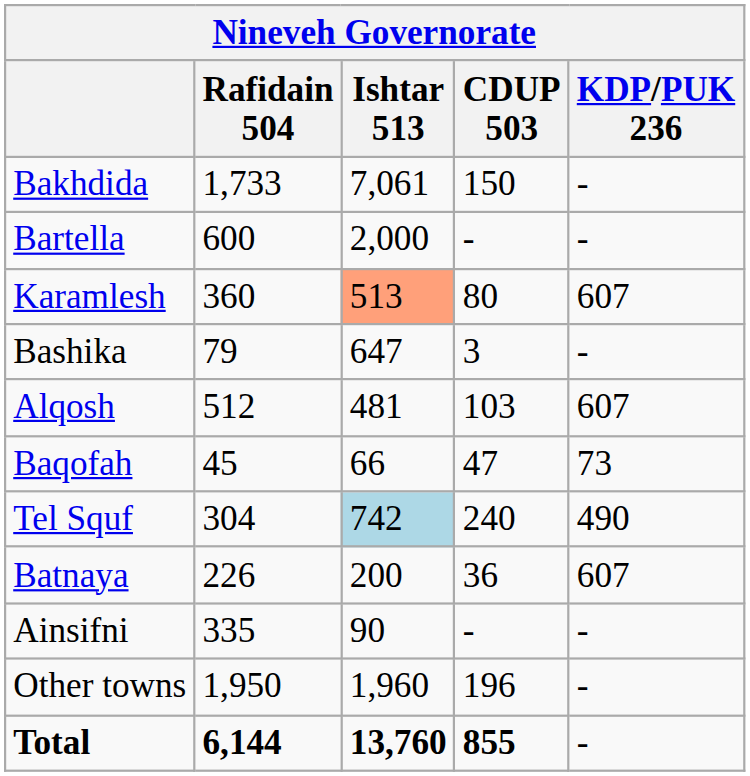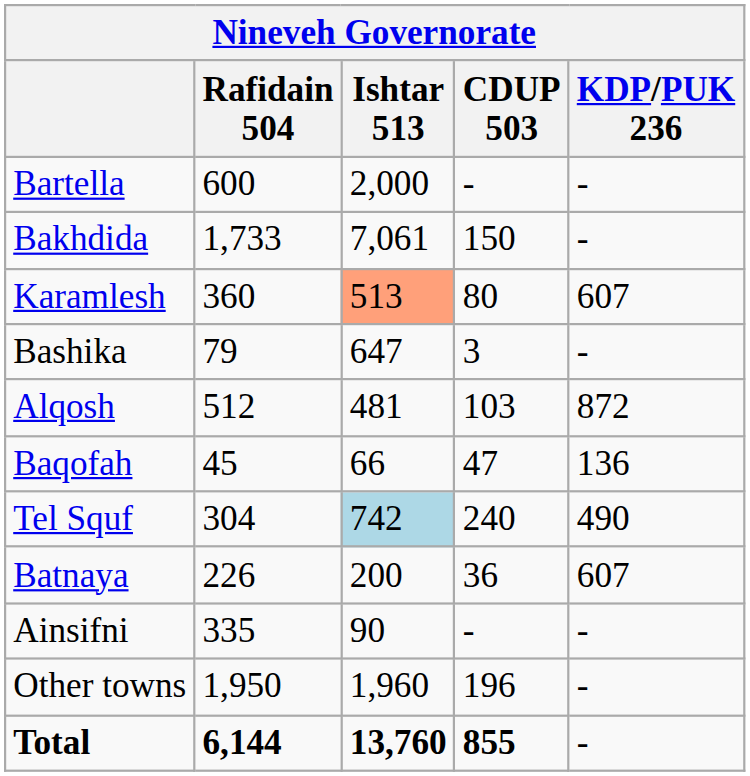 <table class="wikitable">
 <tr>
 <th colspan="5"><a href='#'>Nineveh Governorate</a></th>
 </tr>
 <tr>
 <th></th>
 <th>Rafidain<br>504</th>
 <th>Ishtar<br>513</th>
 <th>CDUP<br>503</th>
 <th><a href='#'>KDP</a>/<a href='#'>PUK</a><br>236</th>
 </tr>
 <tr>
+<td><a href='#'>Bartella</a></td>
+<td>600</td>
+<td>2,000</td>
+<td>-</td>
+<td>-</td>
+</tr>
+<tr>
 <td><a href='#'>Bakhdida</a></td>
 <td>1,733</td>
 <td>7,061</td>
 <td>150</td>
-<td>-</td>
-</tr>
-<tr>
-<td><a href='#'>Bartella</a></td>
-<td>600</td>
-<td>2,000</td>
-<td>-</td>
 <td>-</td>
 </tr>
 <tr>
 <td><a href='#'>Karamlesh</a></td>
 <td>360</td>
 <td style="background: lightsalmon;">513</td>
 <td>80</td>
 <td>607</td>
 </tr>
 <tr>
 <td>Bashika</td>
 <td>79</td>
 <td>647</td>
 <td>3</td>
 <td>-</td>
 </tr>
 <tr>
 <td><a href='#'>Alqosh</a></td>
 <td>512</td>
 <td>481</td>
 <td>103</td>
-<td>607</td>
+<td>872</td>
 </tr>
 <tr>
 <td><a href='#'>Baqofah</a></td>
 <td>45</td>
 <td>66</td>
 <td>47</td>
-<td>73</td>
+<td>136</td>
 </tr>
 <tr>
 <td><a href='#'>Tel Squf</a></td>
 <td>304</td>
 <td style="background: lightblue;">742</td>
 <td>240</td>
 <td>490</td>
 </tr>
 <tr>
 <td><a href='#'>Batnaya</a></td>
 <td>226</td>
 <td>200</td>
 <td>36</td>
 <td>607</td>
 </tr>
 <tr>
 <td>Ainsifni</td>
 <td>335</td>
 <td>90</td>
 <td>-</td>
 <td>-</td>
 </tr>
 <tr>
 <td>Other towns</td>
 <td>1,950</td>
 <td>1,960</td>
 <td>196</td>
 <td>-</td>
 </tr>
 <tr>
 <td><strong>Total</strong></td>
 <td><strong>6,144</strong></td>
 <td><strong>13,760</strong></td>
 <td><strong>855</strong></td>
 <td>-</td>
 </tr>
 </table>
